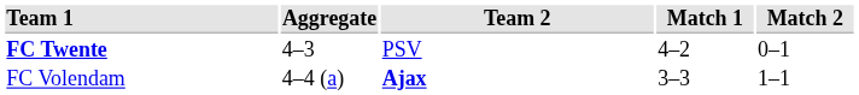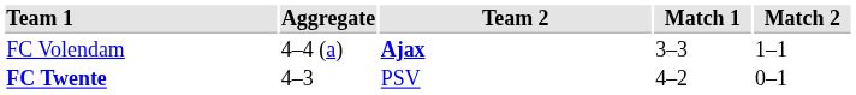 <table>
 <tr bgcolor="#E4E4E4">
 <th style="border-bottom:1px solid #AAAAAA" width="200" align="left">Team 1</th>
 <th style="border-bottom:1px solid #AAAAAA" width="70" align="center">Aggregate</th>
 <th style="border-bottom:1px solid #AAAAAA" width="200">Team 2</th>
 <th style="border-bottom:1px solid #AAAAAA" width="70" align="center">Match 1</th>
 <th style="border-bottom:1px solid #AAAAAA" width="70" align="center">Match 2</th>
 </tr>
 <tr>
+<td><a href='#'>FC Volendam</a></td>
+<td>4–4 (<a href='#'>a</a>)</td>
+<td><strong><a href='#'>Ajax</a></strong></td>
+<td>3–3</td>
+<td>1–1</td>
+</tr>
+<tr>
 <td><strong><a href='#'>FC Twente</a></strong></td>
 <td>4–3</td>
 <td><a href='#'>PSV</a></td>
 <td>4–2</td>
 <td>0–1</td>
 </tr>
-<tr>
-<td><a href='#'>FC Volendam</a></td>
-<td>4–4 (<a href='#'>a</a>)</td>
-<td><strong><a href='#'>Ajax</a></strong></td>
-<td>3–3</td>
-<td>1–1</td>
-</tr>
 </table>
